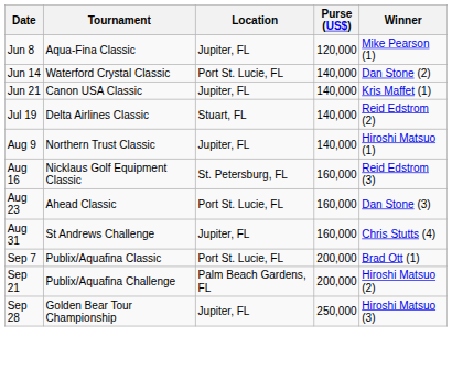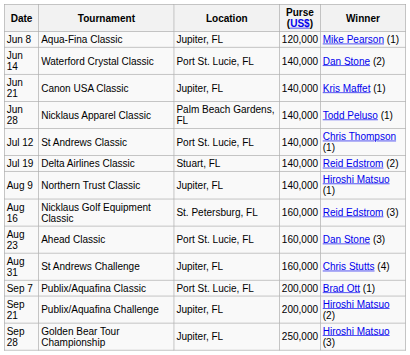 <table class="wikitable" style="font-size:95%">
 <tr>
 <th>Date</th>
 <th>Tournament</th>
 <th>Location</th>
 <th>Purse<br>(<a href='#'>US$</a>)</th>
 <th>Winner</th>
 </tr>
 <tr>
 <td>Jun 8</td>
 <td>Aqua-Fina Classic</td>
 <td>Jupiter, FL</td>
 <td align=right>120,000</td>
 <td> <a href='#'>Mike Pearson</a> (1)</td>
 </tr>
 <tr>
 <td>Jun 14</td>
 <td>Waterford Crystal Classic</td>
 <td>Port St. Lucie, FL</td>
 <td align=right>140,000</td>
 <td> <a href='#'>Dan Stone</a> (2)</td>
 </tr>
 <tr>
 <td>Jun 21</td>
 <td>Canon USA Classic</td>
 <td>Jupiter, FL</td>
 <td align=right>140,000</td>
 <td> <a href='#'>Kris Maffet</a> (1)</td>
+</tr>
+<tr>
+<td>Jun 28</td>
+<td>Nicklaus Apparel Classic</td>
+<td>Palm Beach Gardens, FL</td>
+<td align=right>140,000</td>
+<td> <a href='#'>Todd Peluso</a> (1)</td>
+</tr>
+<tr>
+<td>Jul 12</td>
+<td>St Andrews Classic</td>
+<td>Port St. Lucie, FL</td>
+<td align=right>140,000</td>
+<td> <a href='#'>Chris Thompson</a> (1)</td>
 </tr>
 <tr>
 <td>Jul 19</td>
 <td>Delta Airlines Classic</td>
 <td>Stuart, FL</td>
 <td align=right>140,000</td>
 <td> <a href='#'>Reid Edstrom</a> (2)</td>
 </tr>
 <tr>
 <td>Aug 9</td>
 <td>Northern Trust Classic</td>
 <td>Jupiter, FL</td>
 <td align=right>140,000</td>
 <td> <a href='#'>Hiroshi Matsuo</a> (1)</td>
 </tr>
 <tr>
 <td>Aug 16</td>
 <td>Nicklaus Golf Equipment Classic</td>
 <td>St. Petersburg, FL</td>
 <td align=right>160,000</td>
 <td> <a href='#'>Reid Edstrom</a> (3)</td>
 </tr>
 <tr>
 <td>Aug 23</td>
 <td>Ahead Classic</td>
 <td>Port St. Lucie, FL</td>
 <td align=right>160,000</td>
 <td> <a href='#'>Dan Stone</a> (3)</td>
 </tr>
 <tr>
 <td>Aug 31</td>
 <td>St Andrews Challenge</td>
 <td>Jupiter, FL</td>
 <td align=right>160,000</td>
 <td> <a href='#'>Chris Stutts</a> (4)</td>
 </tr>
 <tr>
 <td>Sep 7</td>
 <td>Publix/Aquafina Classic</td>
 <td>Port St. Lucie, FL</td>
 <td align=right>200,000</td>
 <td> <a href='#'>Brad Ott</a> (1)</td>
 </tr>
 <tr>
 <td>Sep 21</td>
 <td>Publix/Aquafina Challenge</td>
-<td>Palm Beach Gardens, FL</td>
+<td>Jupiter, FL</td>
 <td align=right>200,000</td>
 <td> <a href='#'>Hiroshi Matsuo</a> (2)</td>
 </tr>
 <tr>
 <td>Sep 28</td>
 <td>Golden Bear Tour Championship</td>
 <td>Jupiter, FL</td>
 <td align=right>250,000</td>
 <td> <a href='#'>Hiroshi Matsuo</a> (3)</td>
 </tr>
 </table>
